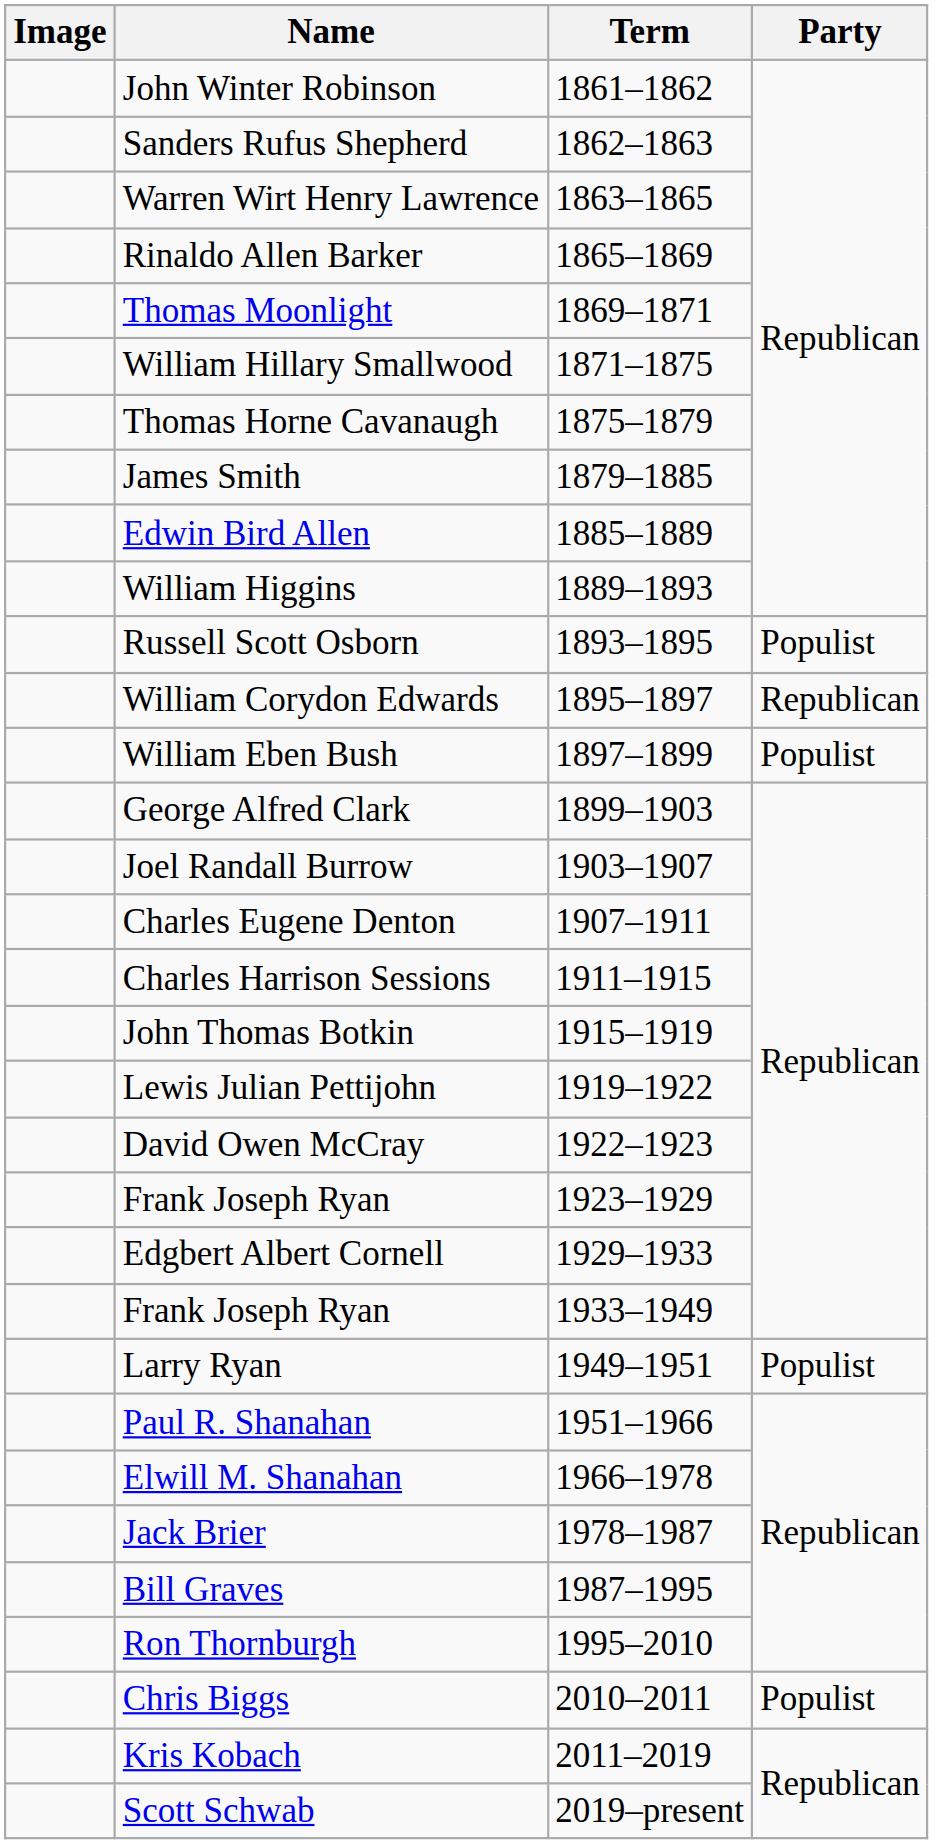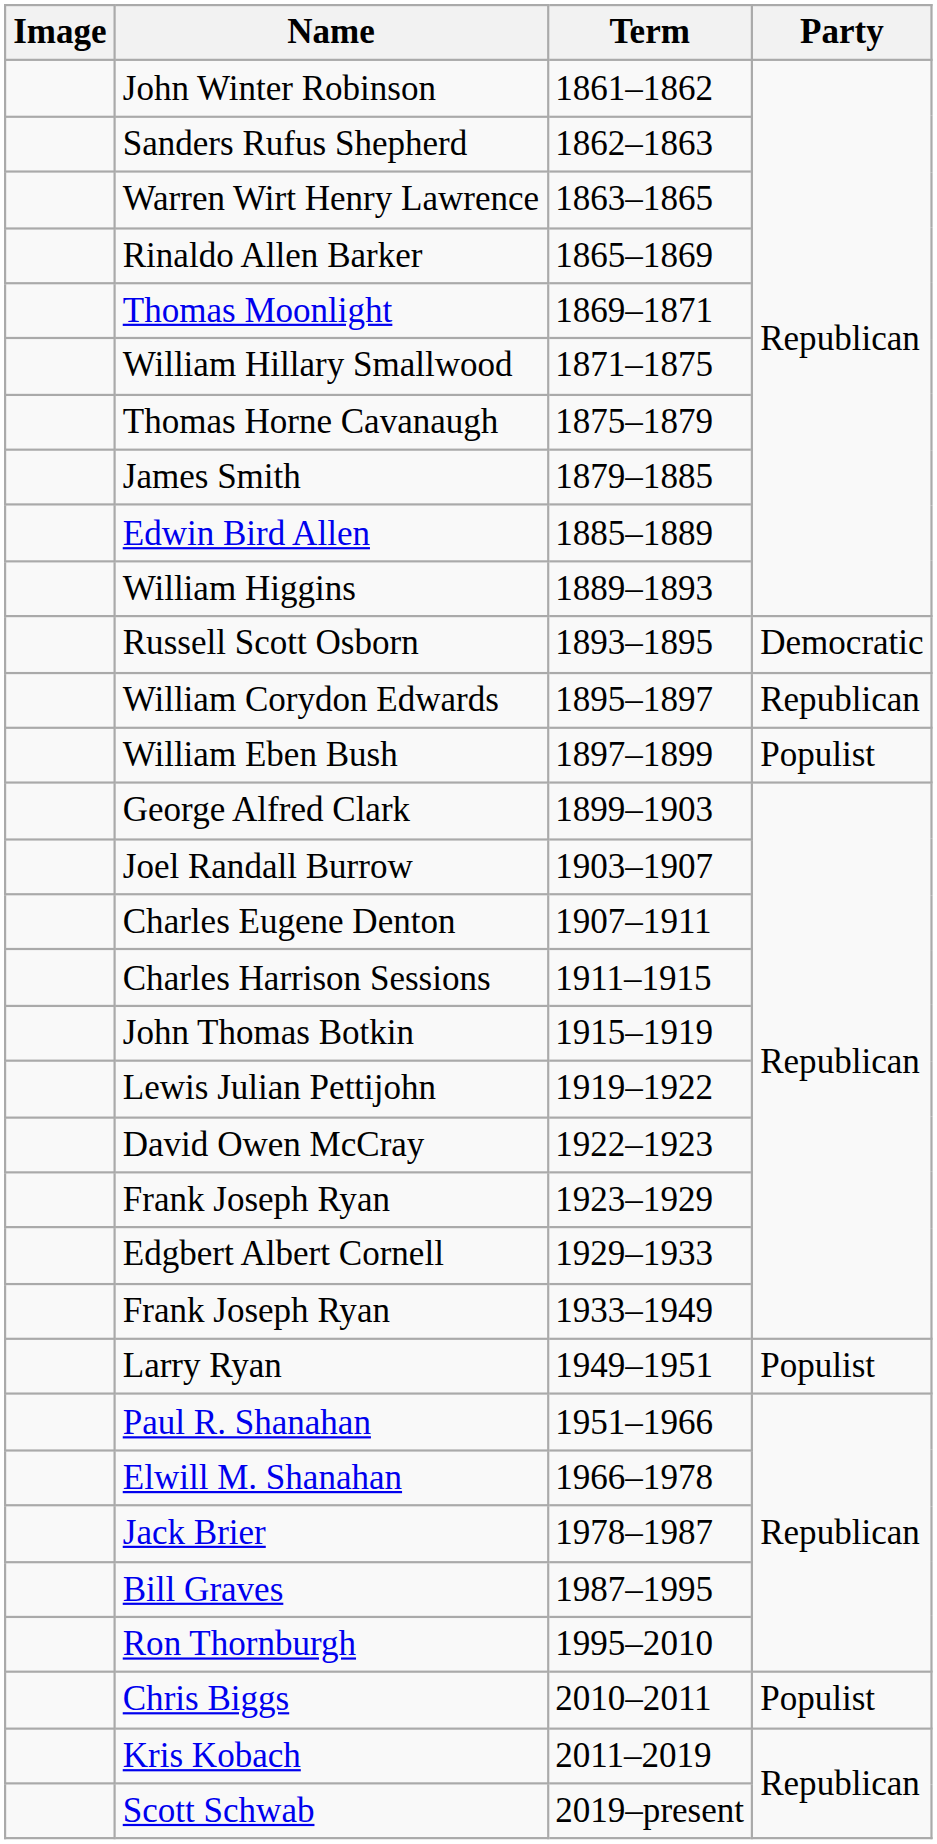 <table class="wikitable">
 <tr>
 <th>Image</th>
 <th>Name</th>
 <th>Term</th>
 <th>Party</th>
 </tr>
 <tr>
 <td></td>
 <td>John Winter Robinson</td>
 <td>1861–1862</td>
 <td rowspan=10 >Republican</td>
 </tr>
 <tr>
 <td></td>
 <td>Sanders Rufus Shepherd</td>
 <td>1862–1863</td>
 </tr>
 <tr>
 <td></td>
 <td>Warren Wirt Henry Lawrence</td>
 <td>1863–1865</td>
 </tr>
 <tr>
 <td></td>
 <td>Rinaldo Allen Barker</td>
 <td>1865–1869</td>
 </tr>
 <tr>
 <td></td>
 <td><a href='#'>Thomas Moonlight</a></td>
 <td>1869–1871</td>
 </tr>
 <tr>
 <td></td>
 <td>William Hillary Smallwood</td>
 <td>1871–1875</td>
 </tr>
 <tr>
 <td></td>
 <td>Thomas Horne Cavanaugh</td>
 <td>1875–1879</td>
 </tr>
 <tr>
 <td></td>
 <td>James Smith</td>
 <td>1879–1885</td>
 </tr>
 <tr>
 <td></td>
 <td><a href='#'>Edwin Bird Allen</a></td>
 <td>1885–1889</td>
 </tr>
 <tr>
 <td></td>
 <td>William Higgins</td>
 <td>1889–1893</td>
 </tr>
 <tr>
 <td></td>
 <td>Russell Scott Osborn</td>
 <td>1893–1895</td>
-<td>Populist</td>
+<td>Democratic</td>
 </tr>
 <tr>
 <td></td>
 <td>William Corydon Edwards</td>
 <td>1895–1897</td>
 <td>Republican</td>
 </tr>
 <tr>
 <td></td>
 <td>William Eben Bush</td>
 <td>1897–1899</td>
 <td>Populist</td>
 </tr>
 <tr>
 <td></td>
 <td>George Alfred Clark</td>
 <td>1899–1903</td>
 <td rowspan=10 >Republican</td>
 </tr>
 <tr>
 <td></td>
 <td>Joel Randall Burrow</td>
 <td>1903–1907</td>
 </tr>
 <tr>
 <td></td>
 <td>Charles Eugene Denton</td>
 <td>1907–1911</td>
 </tr>
 <tr>
 <td></td>
 <td>Charles Harrison Sessions</td>
 <td>1911–1915</td>
 </tr>
 <tr>
 <td></td>
 <td>John Thomas Botkin</td>
 <td>1915–1919</td>
 </tr>
 <tr>
 <td></td>
 <td>Lewis Julian Pettijohn</td>
 <td>1919–1922</td>
 </tr>
 <tr>
 <td></td>
 <td>David Owen McCray</td>
 <td>1922–1923</td>
 </tr>
 <tr>
 <td></td>
 <td>Frank Joseph Ryan</td>
 <td>1923–1929</td>
 </tr>
 <tr>
 <td></td>
 <td>Edgbert Albert Cornell</td>
 <td>1929–1933</td>
 </tr>
 <tr>
 <td></td>
 <td>Frank Joseph Ryan</td>
 <td>1933–1949</td>
 </tr>
 <tr>
 <td></td>
 <td>Larry Ryan</td>
 <td>1949–1951</td>
 <td>Populist</td>
 </tr>
 <tr>
 <td></td>
 <td><a href='#'>Paul R. Shanahan</a></td>
 <td>1951–1966</td>
 <td rowspan=5 >Republican</td>
 </tr>
 <tr>
 <td></td>
 <td><a href='#'>Elwill M. Shanahan</a></td>
 <td>1966–1978</td>
 </tr>
 <tr>
 <td></td>
 <td><a href='#'>Jack Brier</a></td>
 <td>1978–1987</td>
 </tr>
 <tr>
 <td></td>
 <td><a href='#'>Bill Graves</a></td>
 <td>1987–1995</td>
 </tr>
 <tr>
 <td></td>
 <td><a href='#'>Ron Thornburgh</a></td>
 <td>1995–2010</td>
 </tr>
 <tr>
 <td></td>
 <td><a href='#'>Chris Biggs</a></td>
 <td>2010–2011</td>
 <td>Populist</td>
 </tr>
 <tr>
 <td></td>
 <td><a href='#'>Kris Kobach</a></td>
 <td>2011–2019</td>
 <td rowspan=2 >Republican</td>
 </tr>
 <tr>
 <td></td>
 <td><a href='#'>Scott Schwab</a></td>
 <td>2019–present</td>
 </tr>
 </table>
